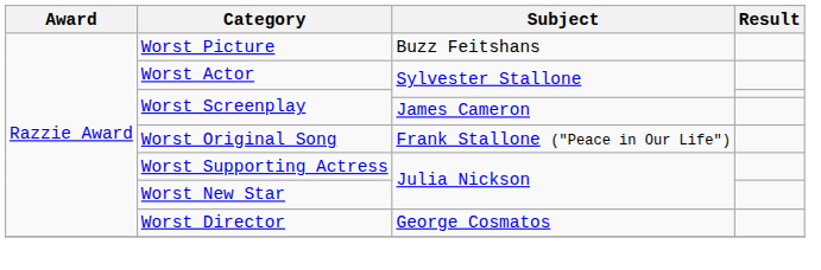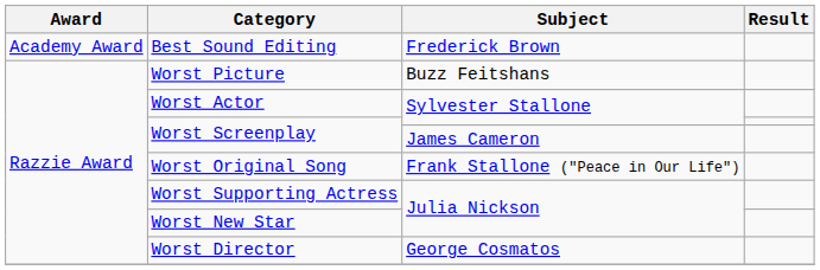 <table class="wikitable">
 <tr>
 <th>Award</th>
 <th>Category</th>
 <th>Subject</th>
 <th>Result</th>
+</tr>
+<tr>
+<td><a href='#'>Academy Award</a></td>
+<td><a href='#'>Best Sound Editing</a></td>
+<td><a href='#'>Frederick Brown</a></td>
+<td></td>
 </tr>
 <tr>
 <td rowspan=8><a href='#'>Razzie Award</a></td>
 <td><a href='#'>Worst Picture</a></td>
 <td>Buzz Feitshans</td>
 <td></td>
 </tr>
 <tr>
 <td><a href='#'>Worst Actor</a></td>
 <td rowspan=2><a href='#'>Sylvester Stallone</a></td>
 <td></td>
 </tr>
 <tr>
 <td rowspan=2><a href='#'>Worst Screenplay</a></td>
 <td></td>
 </tr>
 <tr>
 <td><a href='#'>James Cameron</a></td>
 <td></td>
 </tr>
 <tr>
 <td><a href='#'>Worst Original Song</a></td>
 <td><a href='#'>Frank Stallone</a> <small>("Peace in Our Life")</small></td>
 <td></td>
 </tr>
 <tr>
 <td><a href='#'>Worst Supporting Actress</a></td>
 <td rowspan=2><a href='#'>Julia Nickson</a></td>
 <td></td>
 </tr>
 <tr>
 <td><a href='#'>Worst New Star</a></td>
 <td></td>
 </tr>
 <tr>
 <td><a href='#'>Worst Director</a></td>
 <td><a href='#'>George Cosmatos</a></td>
 <td></td>
 </tr>
 <tr>
 </tr>
 </table>
